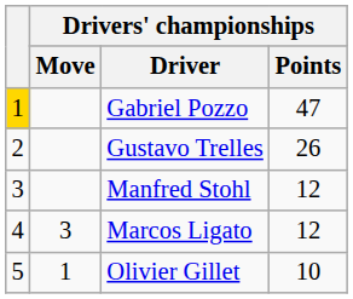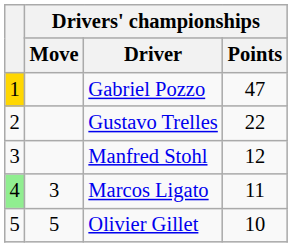 <table class="wikitable" style="font-size:85%;">
 <tr>
 <th rowspan="2"></th>
 <th colspan="3">Drivers' championships</th>
 </tr>
 <tr>
 <th>Move</th>
 <th>Driver</th>
 <th>Points</th>
 </tr>
 <tr>
 <td align="center" style="background: gold;">1</td>
 <td align="center"></td>
 <td> <a href='#'>Gabriel Pozzo</a></td>
 <td align="center">47</td>
 </tr>
 <tr>
 <td align="center">2</td>
 <td align="center"></td>
 <td> <a href='#'>Gustavo Trelles</a></td>
-<td align="center">26</td>
+<td align="center">22</td>
 </tr>
 <tr>
 <td align="center">3</td>
 <td align="center"></td>
 <td> <a href='#'>Manfred Stohl</a></td>
 <td align="center">12</td>
 </tr>
 <tr>
-<td align="center">4</td>
+<td align="center" style="background: lightgreen;">4</td>
 <td align="center"> 3</td>
 <td> <a href='#'>Marcos Ligato</a></td>
-<td align="center">12</td>
+<td align="center">11</td>
 </tr>
 <tr>
 <td align="center">5</td>
-<td align="center"> 1</td>
+<td align="center"> 5</td>
 <td> <a href='#'>Olivier Gillet</a></td>
 <td align="center">10</td>
 </tr>
 </table>
